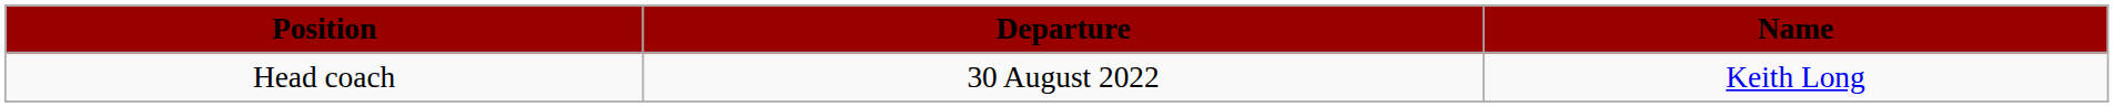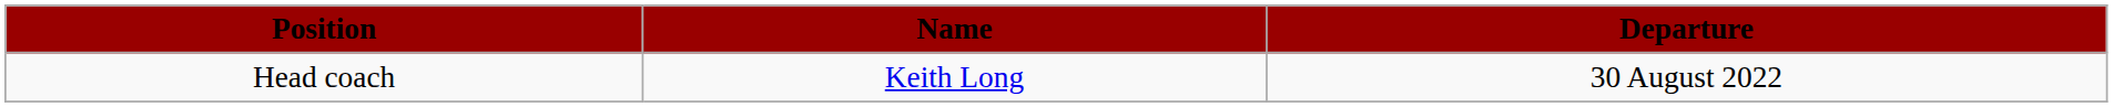 <table class="wikitable" style="text-align:center;width:70%;">
 <tr>
 <th style="background:#990000;color:#000000; text-align:center;">Position</th>
+<th style="background:#990000;color:#000000; text-align:center;">Name</th>
 <th style="background:#990000;color:#000000; text-align:center;">Departure</th>
-<th style="background:#990000;color:#000000; text-align:center;">Name</th>
 </tr>
 <tr>
 <td>Head coach</td>
+<td> <a href='#'>Keith Long</a></td>
 <td>30 August 2022</td>
-<td> <a href='#'>Keith Long</a></td>
 </tr>
 </table>
